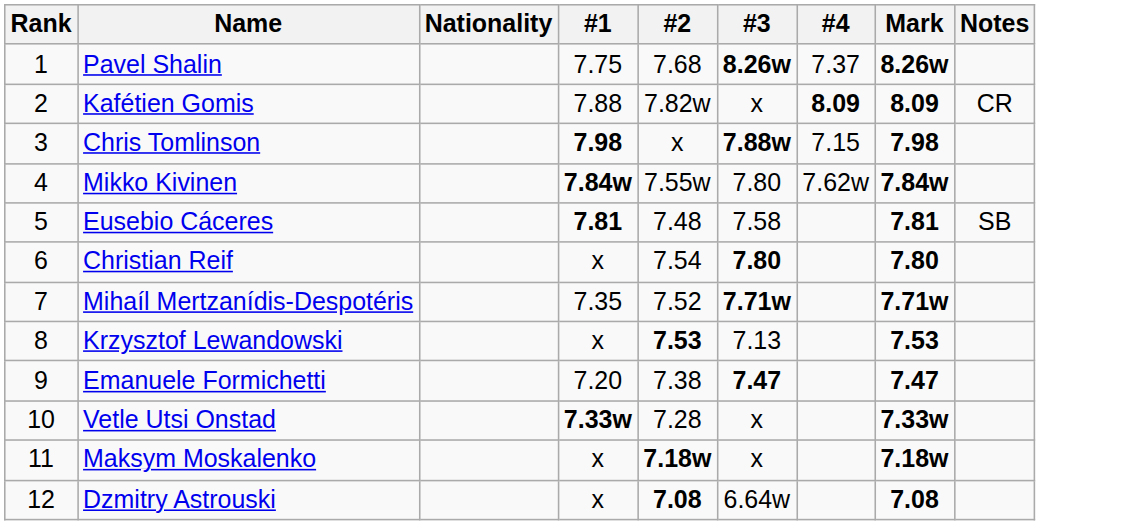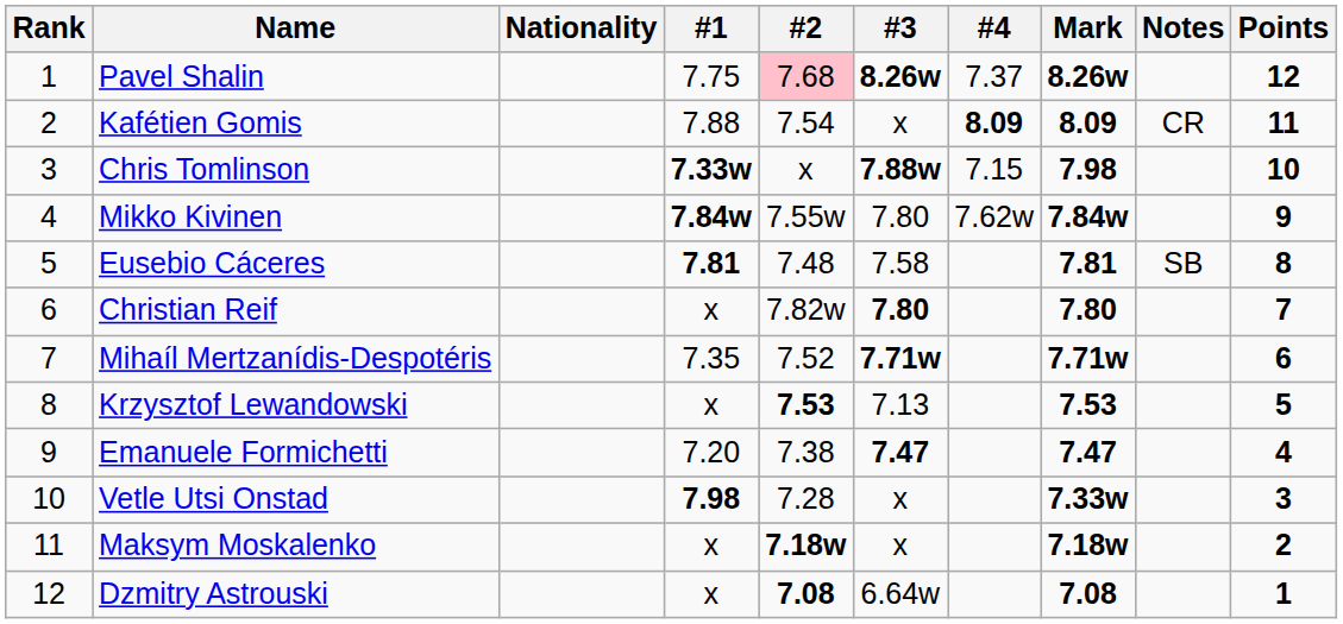 <table class="wikitable sortable" style="text-align:center">
 <tr>
 <th>Rank</th>
 <th>Name</th>
 <th>Nationality</th>
 <th>#1</th>
 <th>#2</th>
 <th>#3</th>
 <th>#4</th>
 <th>Mark</th>
 <th>Notes</th>
+<th>Points</th>
 </tr>
 <tr>
 <td>1</td>
 <td align=left><a href='#'>Pavel Shalin</a></td>
 <td align=left></td>
 <td>7.75</td>
-<td>7.68</td>
+<td style="background: pink;">7.68</td>
 <td><strong>8.26w</strong></td>
 <td>7.37</td>
 <td><strong>8.26w</strong></td>
 <td></td>
+<td><strong>12</strong></td>
 </tr>
 <tr>
 <td>2</td>
 <td align=left><a href='#'>Kafétien Gomis</a></td>
 <td align=left></td>
 <td>7.88</td>
-<td>7.82w</td>
+<td>7.54</td>
 <td>x</td>
 <td><strong>8.09</strong></td>
 <td><strong>8.09</strong></td>
 <td>CR</td>
+<td><strong> 11</strong></td>
 </tr>
 <tr>
 <td>3</td>
 <td align=left><a href='#'>Chris Tomlinson</a></td>
 <td align=left></td>
-<td><strong>7.98</strong></td>
+<td><strong>7.33w</strong></td>
 <td>x</td>
 <td><strong>7.88w</strong></td>
 <td>7.15</td>
 <td><strong>7.98</strong></td>
 <td></td>
+<td><strong>10</strong></td>
 </tr>
 <tr>
 <td>4</td>
 <td align=left><a href='#'>Mikko Kivinen</a></td>
 <td align=left></td>
 <td><strong>7.84w</strong></td>
 <td>7.55w</td>
 <td>7.80</td>
 <td>7.62w</td>
 <td><strong>7.84w</strong></td>
 <td></td>
+<td><strong>9</strong></td>
 </tr>
 <tr>
 <td>5</td>
 <td align=left><a href='#'>Eusebio Cáceres</a></td>
 <td align=left></td>
 <td><strong>7.81</strong></td>
 <td>7.48</td>
 <td>7.58</td>
 <td></td>
 <td><strong>7.81</strong></td>
 <td>SB</td>
+<td><strong>8</strong></td>
 </tr>
 <tr>
 <td>6</td>
 <td align=left><a href='#'>Christian Reif</a></td>
 <td align=left></td>
 <td>x</td>
-<td>7.54</td>
+<td>7.82w</td>
 <td><strong>7.80</strong></td>
 <td></td>
 <td><strong>7.80</strong></td>
 <td></td>
+<td><strong>7</strong></td>
 </tr>
 <tr>
 <td>7</td>
 <td align=left><a href='#'>Mihaíl Mertzanídis-Despotéris</a></td>
 <td align=left></td>
 <td>7.35</td>
 <td>7.52</td>
 <td><strong>7.71w</strong></td>
 <td></td>
 <td><strong>7.71w</strong></td>
 <td></td>
+<td><strong>6</strong></td>
 </tr>
 <tr>
 <td>8</td>
 <td align=left><a href='#'>Krzysztof Lewandowski</a></td>
 <td align=left></td>
 <td>x</td>
 <td><strong>7.53</strong></td>
 <td>7.13</td>
 <td></td>
 <td><strong>7.53</strong></td>
 <td></td>
+<td><strong>5</strong></td>
 </tr>
 <tr>
 <td>9</td>
 <td align=left><a href='#'>Emanuele Formichetti</a></td>
 <td align=left></td>
 <td>7.20</td>
 <td>7.38</td>
 <td><strong>7.47</strong></td>
 <td></td>
 <td><strong>7.47</strong></td>
 <td></td>
+<td><strong>4</strong></td>
 </tr>
 <tr>
 <td>10</td>
 <td align=left><a href='#'>Vetle Utsi Onstad</a></td>
 <td align=left></td>
-<td><strong>7.33w</strong></td>
+<td><strong>7.98</strong></td>
 <td>7.28</td>
 <td>x</td>
 <td></td>
 <td><strong>7.33w</strong></td>
 <td></td>
+<td><strong>3</strong></td>
 </tr>
 <tr>
 <td>11</td>
 <td align=left><a href='#'>Maksym Moskalenko</a></td>
 <td align=left></td>
 <td>x</td>
 <td><strong>7.18w</strong></td>
 <td>x</td>
 <td></td>
 <td><strong>7.18w</strong></td>
 <td></td>
+<td><strong>2</strong></td>
 </tr>
 <tr>
 <td>12</td>
 <td align=left><a href='#'>Dzmitry Astrouski</a></td>
 <td align=left></td>
 <td>x</td>
 <td><strong>7.08</strong></td>
 <td>6.64w</td>
 <td></td>
 <td><strong>7.08</strong></td>
 <td></td>
+<td><strong>1</strong></td>
 </tr>
 </table>
